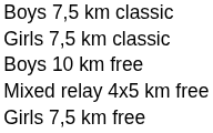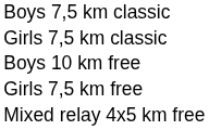 <table>
 <tr>
 <td>Boys 7,5 km classic</td>
 <td></td>
 <td></td>
 <td></td>
 </tr>
 <tr>
 <td>Girls 7,5 km classic</td>
 <td></td>
 <td></td>
 <td></td>
 </tr>
 <tr>
 <td>Boys 10 km free</td>
 <td></td>
 <td></td>
 <td></td>
 </tr>
 <tr>
+<td>Girls 7,5 km free</td>
+<td></td>
+<td></td>
+<td></td>
+</tr>
+<tr>
 <td>Mixed relay 4x5 km free</td>
 <td></td>
 <td></td>
 <td></td>
 </tr>
-<tr>
-<td>Girls 7,5 km free</td>
-<td></td>
-<td></td>
-<td></td>
-</tr>
 </table>
